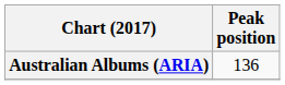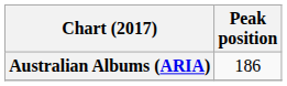 <table class="wikitable sortable plainrowheaders" style="text-align:center">
 <tr>
 <th scope="col">Chart (2017)</th>
 <th scope="col">Peak<br> position</th>
 </tr>
 <tr>
 <th scope="row">Australian Albums (<a href='#'>ARIA</a>)</th>
-<td>136</td>
+<td>186</td>
 </tr>
 <tr>
 </tr>
 <tr>
 </tr>
 <tr>
 </tr>
 <tr>
 </tr>
 <tr>
 </tr>
 <tr>
 </tr>
 <tr>
 </tr>
 <tr>
 </tr>
 <tr>
 </tr>
 <tr>
 </tr>
 <tr>
 </tr>
 <tr>
 </tr>
 <tr>
 </tr>
 <tr>
 </tr>
 <tr>
 </tr>
 <tr>
 </tr>
 </table>
